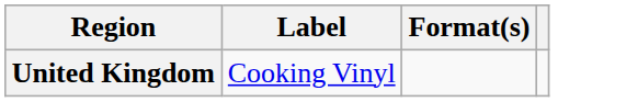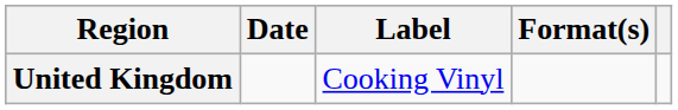 <table class="wikitable plainrowheaders">
 <tr>
 <th scope="col">Region</th>
+<th scope="col">Date</th>
 <th scope="col">Label</th>
 <th scope="col">Format(s)</th>
 <th scope="col"></th>
 </tr>
 <tr>
 <th scope="row">United Kingdom</th>
+<td></td>
 <td><a href='#'>Cooking Vinyl</a></td>
 <td></td>
 <td style="text-align:center;"></td>
 </tr>
 </table>
